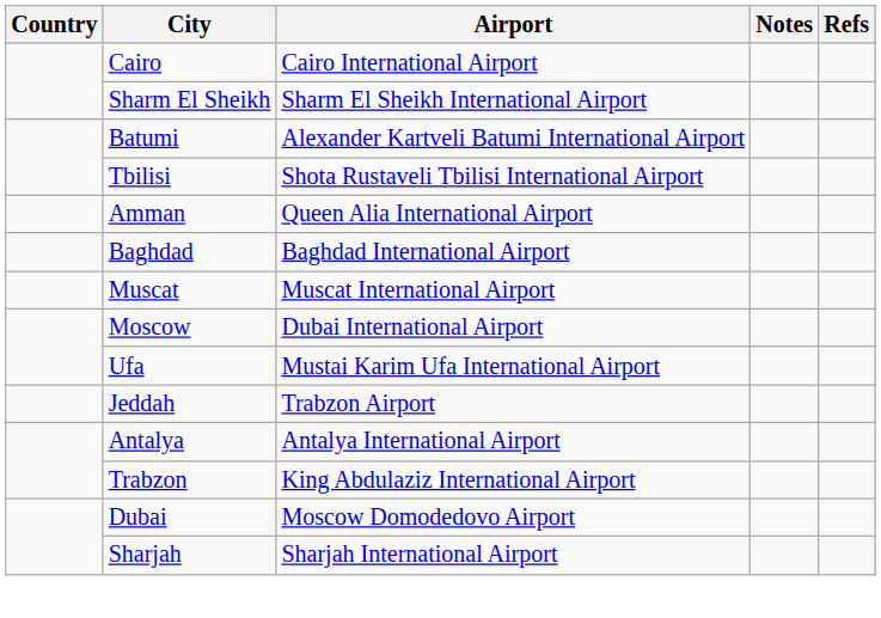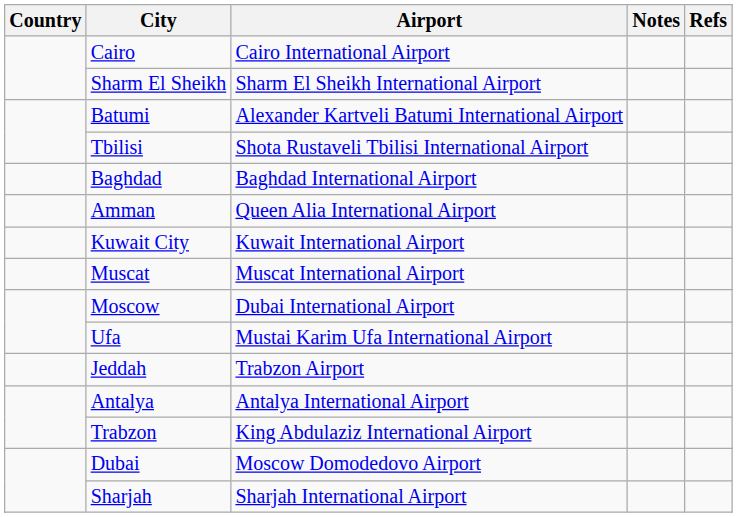 <table class="sortable wikitable">
 <tr>
 <th>Country</th>
 <th>City</th>
 <th>Airport</th>
 <th>Notes</th>
 <th class="unsortable">Refs</th>
 </tr>
 <tr>
 <td rowspan=2></td>
 <td><a href='#'>Cairo</a></td>
 <td><a href='#'>Cairo International Airport</a></td>
 <td align=center></td>
 <td align=center></td>
 </tr>
 <tr>
 <td><a href='#'>Sharm El Sheikh</a></td>
 <td><a href='#'>Sharm El Sheikh International Airport</a></td>
 <td></td>
 <td align=center></td>
 </tr>
 <tr>
 <td rowspan=2></td>
 <td><a href='#'>Batumi</a></td>
 <td><a href='#'>Alexander Kartveli Batumi International Airport</a></td>
 <td></td>
 <td align=center></td>
 </tr>
 <tr>
 <td><a href='#'>Tbilisi</a></td>
 <td><a href='#'>Shota Rustaveli Tbilisi International Airport</a></td>
 <td></td>
 <td align=center></td>
 </tr>
 <tr>
 <td></td>
+<td><a href='#'>Baghdad</a></td>
+<td><a href='#'>Baghdad International Airport</a></td>
+<td></td>
+<td align=center></td>
+</tr>
+<tr>
+<td></td>
 <td><a href='#'>Amman</a></td>
 <td><a href='#'>Queen Alia International Airport</a></td>
 <td></td>
 <td align=center></td>
 </tr>
 <tr>
 <td></td>
-<td><a href='#'>Baghdad</a></td>
-<td><a href='#'>Baghdad International Airport</a></td>
+<td><a href='#'>Kuwait City</a></td>
+<td><a href='#'>Kuwait International Airport</a></td>
 <td></td>
 <td align=center></td>
 </tr>
 <tr>
 <td></td>
 <td><a href='#'>Muscat</a></td>
 <td><a href='#'>Muscat International Airport</a></td>
 <td align=center></td>
 <td align=center></td>
 </tr>
 <tr>
 <td rowspan=2></td>
 <td><a href='#'>Moscow</a></td>
 <td><a href='#'>Dubai International Airport</a></td>
 <td></td>
 <td align=center></td>
 </tr>
 <tr>
 <td><a href='#'>Ufa</a></td>
 <td><a href='#'>Mustai Karim Ufa International Airport</a></td>
 <td></td>
 <td align=center></td>
 </tr>
 <tr>
 <td></td>
 <td><a href='#'>Jeddah</a></td>
 <td><a href='#'>Trabzon Airport</a></td>
 <td></td>
 <td align=center></td>
 </tr>
 <tr>
 <td rowspan=2></td>
 <td><a href='#'>Antalya</a></td>
 <td><a href='#'>Antalya International Airport</a></td>
 <td></td>
 <td align=center></td>
 </tr>
 <tr>
 <td><a href='#'>Trabzon</a></td>
 <td><a href='#'>King Abdulaziz International Airport</a></td>
 <td></td>
 <td align=center></td>
 </tr>
 <tr>
 <td rowspan=2></td>
 <td><a href='#'>Dubai</a></td>
 <td><a href='#'>Moscow Domodedovo Airport</a></td>
 <td></td>
 <td align=center></td>
 </tr>
 <tr>
 <td><a href='#'>Sharjah</a></td>
 <td><a href='#'>Sharjah International Airport</a></td>
 <td></td>
 <td align=center></td>
 </tr>
 </table>
